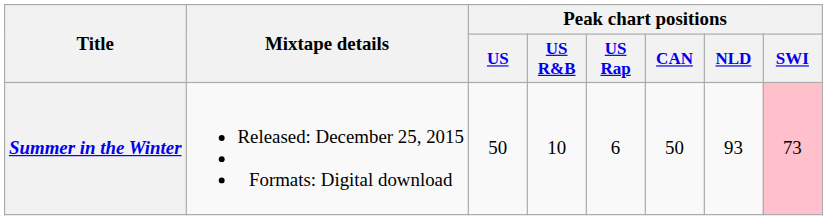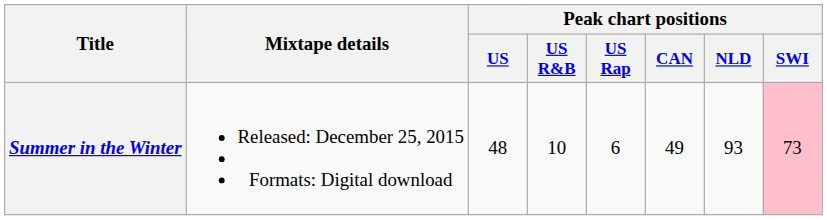 <table class="wikitable plainrowheaders" style="text-align:center;" border="1">
 <tr>
 <th scope="col" rowspan="2">Title</th>
 <th scope="col" rowspan="2">Mixtape details</th>
 <th scope="col" colspan="6">Peak chart positions</th>
 </tr>
 <tr>
 <th scope="col" style="width:3em;font-size:90%;"><a href='#'>US</a><br></th>
 <th scope="col" style="width:3em;font-size:90%;"><a href='#'>US R&B</a><br></th>
 <th scope="col" style="width:3em;font-size:90%;"><a href='#'>US Rap</a><br></th>
 <th scope="col" style="width:3em;font-size:90%;"><a href='#'>CAN</a><br></th>
 <th scope="col" style="width:3em;font-size:90%;"><a href='#'>NLD</a><br></th>
 <th scope="col" style="width:3em;font-size:90%;"><a href='#'>SWI</a><br></th>
 </tr>
 <tr>
 <th scope="row"><em><a href='#'>Summer in the Winter</a></em></th>
 <td><br><ul><li>Released: December 25, 2015</li><li></li><li>Formats: Digital download</li></ul></td>
-<td>50</td>
+<td>48</td>
 <td>10</td>
 <td>6</td>
-<td>50</td>
+<td>49</td>
 <td>93</td>
 <td style="background: pink;">73</td>
 </tr>
 </table>
